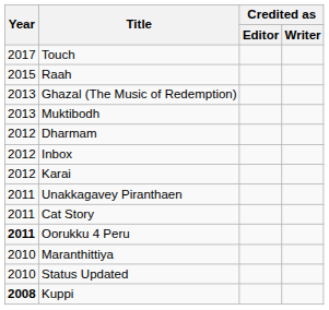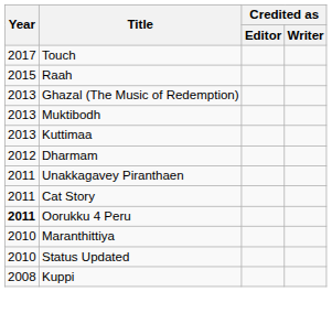 <table class="wikitable">
 <tr>
 <th rowspan="2">Year</th>
 <th rowspan="2">Title</th>
 <th colspan="2">Credited as</th>
 </tr>
 <tr>
 <th>Editor</th>
 <th>Writer</th>
 </tr>
 <tr>
 <td>2017</td>
 <td>Touch</td>
 <td></td>
 <td></td>
 </tr>
 <tr>
 <td>2015</td>
 <td>Raah</td>
 <td></td>
 <td></td>
 </tr>
 <tr>
 <td>2013</td>
 <td>Ghazal (The Music of Redemption)</td>
 <td></td>
 <td></td>
 </tr>
 <tr>
 <td>2013</td>
 <td>Muktibodh</td>
 <td></td>
 <td></td>
 </tr>
 <tr>
-<td>2012</td>
-<td>Dharmam</td>
+<td>2013</td>
+<td>Kuttimaa</td>
 <td></td>
 <td></td>
 </tr>
 <tr>
 <td>2012</td>
-<td>Inbox</td>
-<td></td>
-<td></td>
-</tr>
-<tr>
-<td>2012</td>
-<td>Karai</td>
+<td>Dharmam</td>
 <td></td>
 <td></td>
 </tr>
 <tr>
 <td>2011</td>
 <td>Unakkagavey Piranthaen</td>
 <td></td>
 <td></td>
 </tr>
 <tr>
 <td>2011</td>
 <td>Cat Story</td>
 <td></td>
 <td></td>
 </tr>
 <tr>
 <td><strong>2011</strong></td>
 <td>Oorukku 4 Peru</td>
 <td></td>
 <td></td>
 </tr>
 <tr>
 <td>2010</td>
 <td>Maranthittiya</td>
 <td></td>
 <td></td>
 </tr>
 <tr>
 <td>2010</td>
 <td>Status Updated</td>
 <td></td>
 <td></td>
 </tr>
 <tr>
-<td><strong>2008</strong></td>
+<td>2008</td>
 <td>Kuppi</td>
 <td></td>
 <td></td>
 </tr>
 </table>
